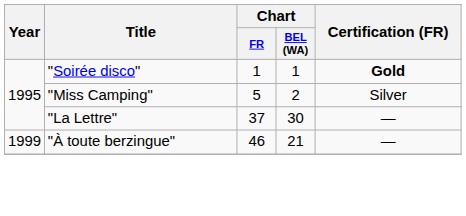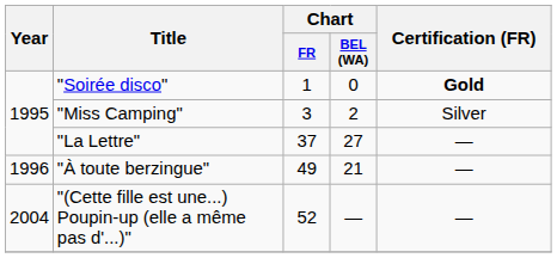 <table class="wikitable">
 <tr>
 <th rowspan="2" width="33">Year</th>
 <th rowspan="2" width="200">Title</th>
 <th colspan="2">Chart</th>
 <th rowspan="2" width="150">Certification (FR)</th>
 </tr>
 <tr>
 <th style="width:3em;font-size:75%"><a href='#'>FR</a></th>
 <th style="width:3em;font-size:75%"><a href='#'>BEL</a> (WA)</th>
 </tr>
 <tr>
 <td align="center" rowspan="3">1995</td>
 <td>"<a href='#'>Soirée disco</a>"</td>
 <td align="center">1</td>
-<td align="center">1</td>
+<td align="center">0</td>
 <td align="center"><strong>Gold</strong></td>
 </tr>
 <tr>
 <td>"Miss Camping"</td>
-<td align="center">5</td>
+<td align="center">3</td>
 <td align="center">2</td>
 <td align="center">Silver</td>
 </tr>
 <tr>
 <td>"La Lettre"</td>
 <td align="center">37</td>
-<td align="center">30</td>
+<td align="center">27</td>
 <td align="center">—</td>
 </tr>
 <tr>
-<td align="center">1999</td>
+<td align="center">1996</td>
 <td>"À toute berzingue"</td>
-<td align="center">46</td>
+<td align="center">49</td>
 <td align="center">21</td>
+<td align="center">—</td>
+</tr>
+<tr>
+<td align="center">2004</td>
+<td>"(Cette fille est une...) Poupin-up (elle a même pas d'...)"</td>
+<td align="center">52</td>
+<td align="center">—</td>
 <td align="center">—</td>
 </tr>
 <tr>
 </tr>
 </table>
